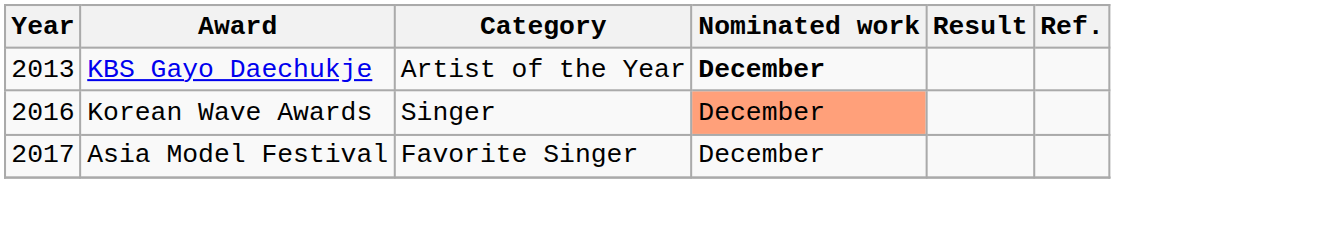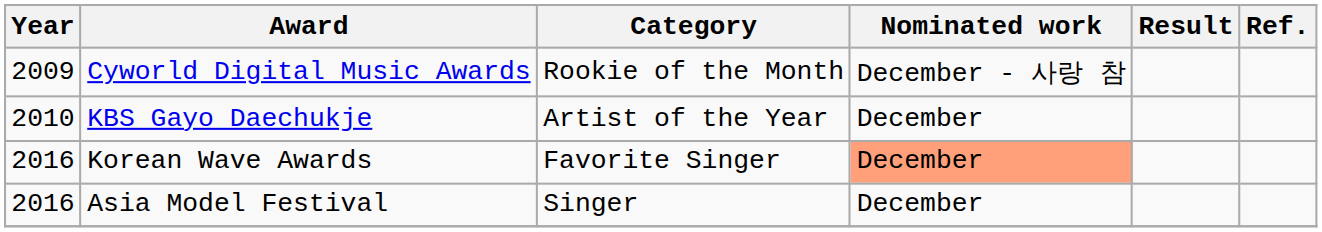 <table class="wikitable">
 <tr>
 <th>Year</th>
 <th>Award</th>
 <th>Category</th>
 <th>Nominated work</th>
 <th>Result</th>
 <th>Ref.</th>
 </tr>
 <tr>
-<td>2013</td>
+<td>2009</td>
+<td><a href='#'>Cyworld Digital Music Awards</a></td>
+<td>Rookie of the Month</td>
+<td>December - 사랑 참</td>
+<td></td>
+<td></td>
+</tr>
+<tr>
+<td>2010</td>
 <td><a href='#'>KBS Gayo Daechukje</a></td>
 <td>Artist of the Year</td>
-<td><strong>December</strong></td>
+<td>December</td>
 <td></td>
 <td></td>
 </tr>
 <tr>
 <td>2016</td>
 <td>Korean Wave Awards</td>
-<td>Singer</td>
+<td>Favorite Singer</td>
 <td style="background: lightsalmon;">December</td>
 <td></td>
 <td></td>
 </tr>
 <tr>
-<td>2017</td>
+<td>2016</td>
 <td>Asia Model Festival</td>
-<td>Favorite Singer</td>
+<td>Singer</td>
 <td>December</td>
 <td></td>
 <td></td>
 </tr>
 <tr>
 </tr>
 </table>
